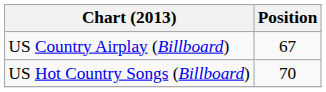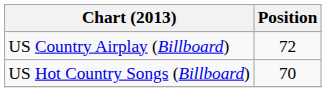 <table class="wikitable sortable">
 <tr>
 <th scope="col">Chart (2013)</th>
 <th scope="col">Position</th>
 </tr>
 <tr>
 <td>US <a href='#'>Country Airplay</a> (<em><a href='#'>Billboard</a></em>)</td>
-<td align="center">67</td>
+<td align="center">72</td>
 </tr>
 <tr>
 <td>US <a href='#'>Hot Country Songs</a> (<em><a href='#'>Billboard</a></em>)</td>
 <td align="center">70</td>
 </tr>
 <tr>
 </tr>
 </table>
